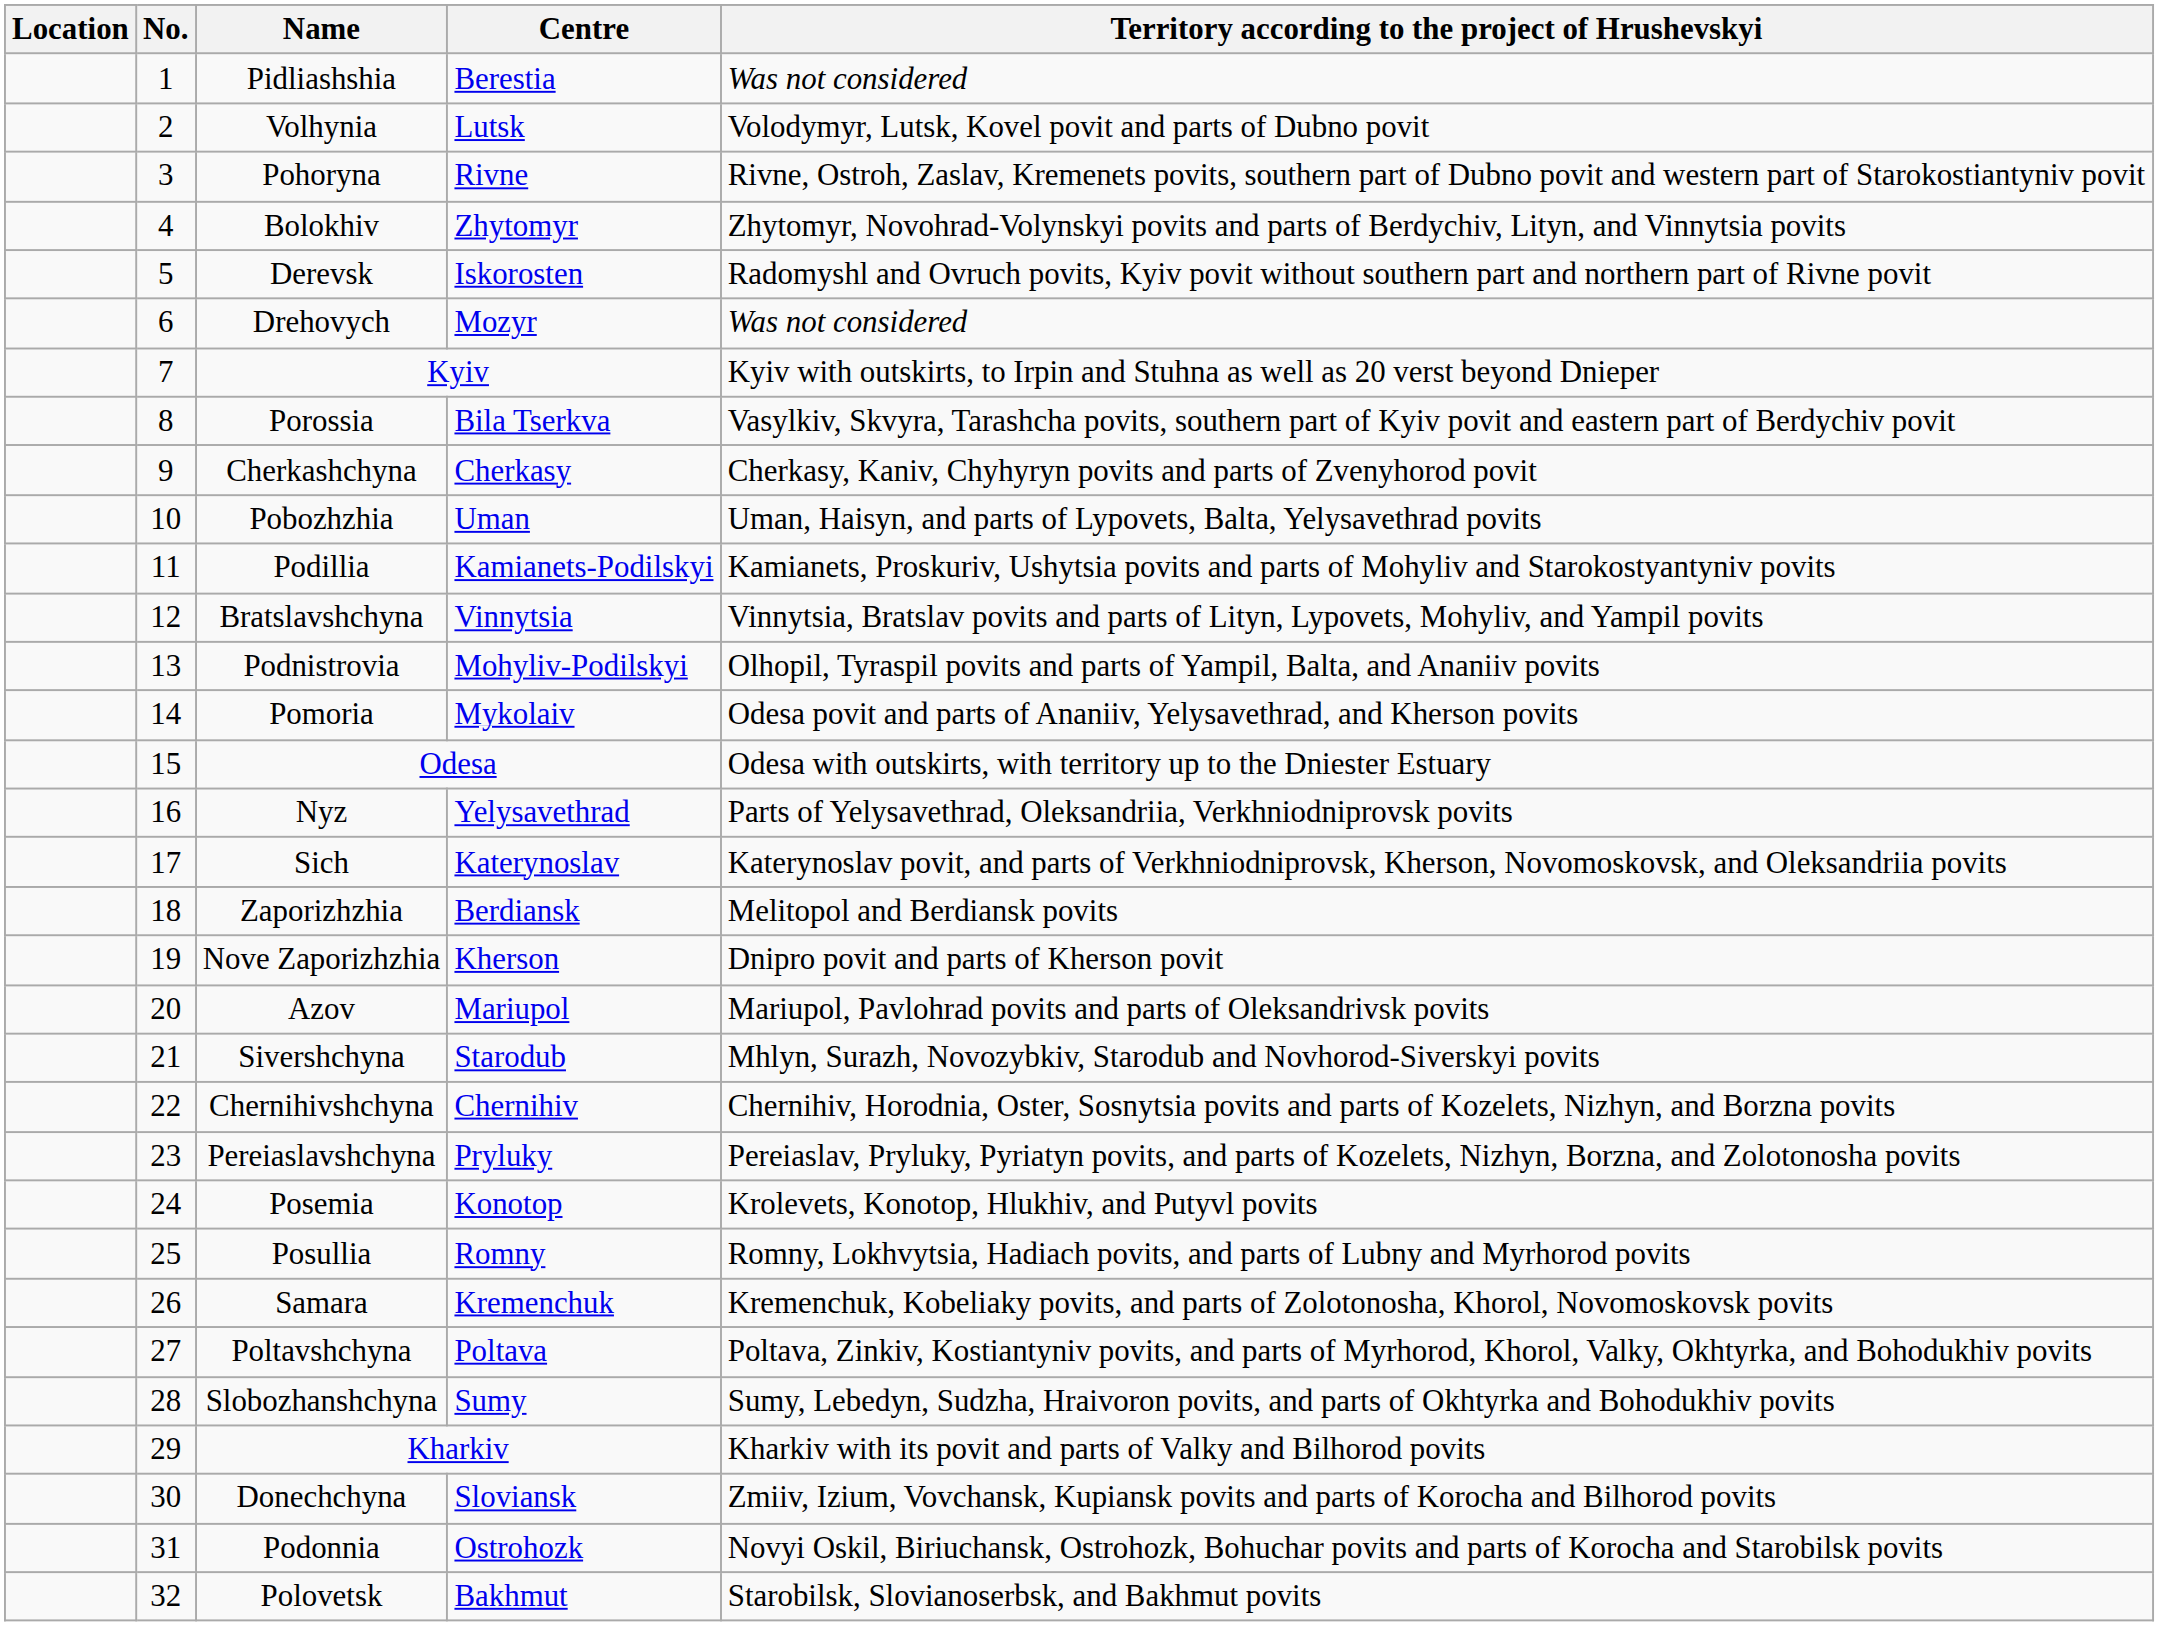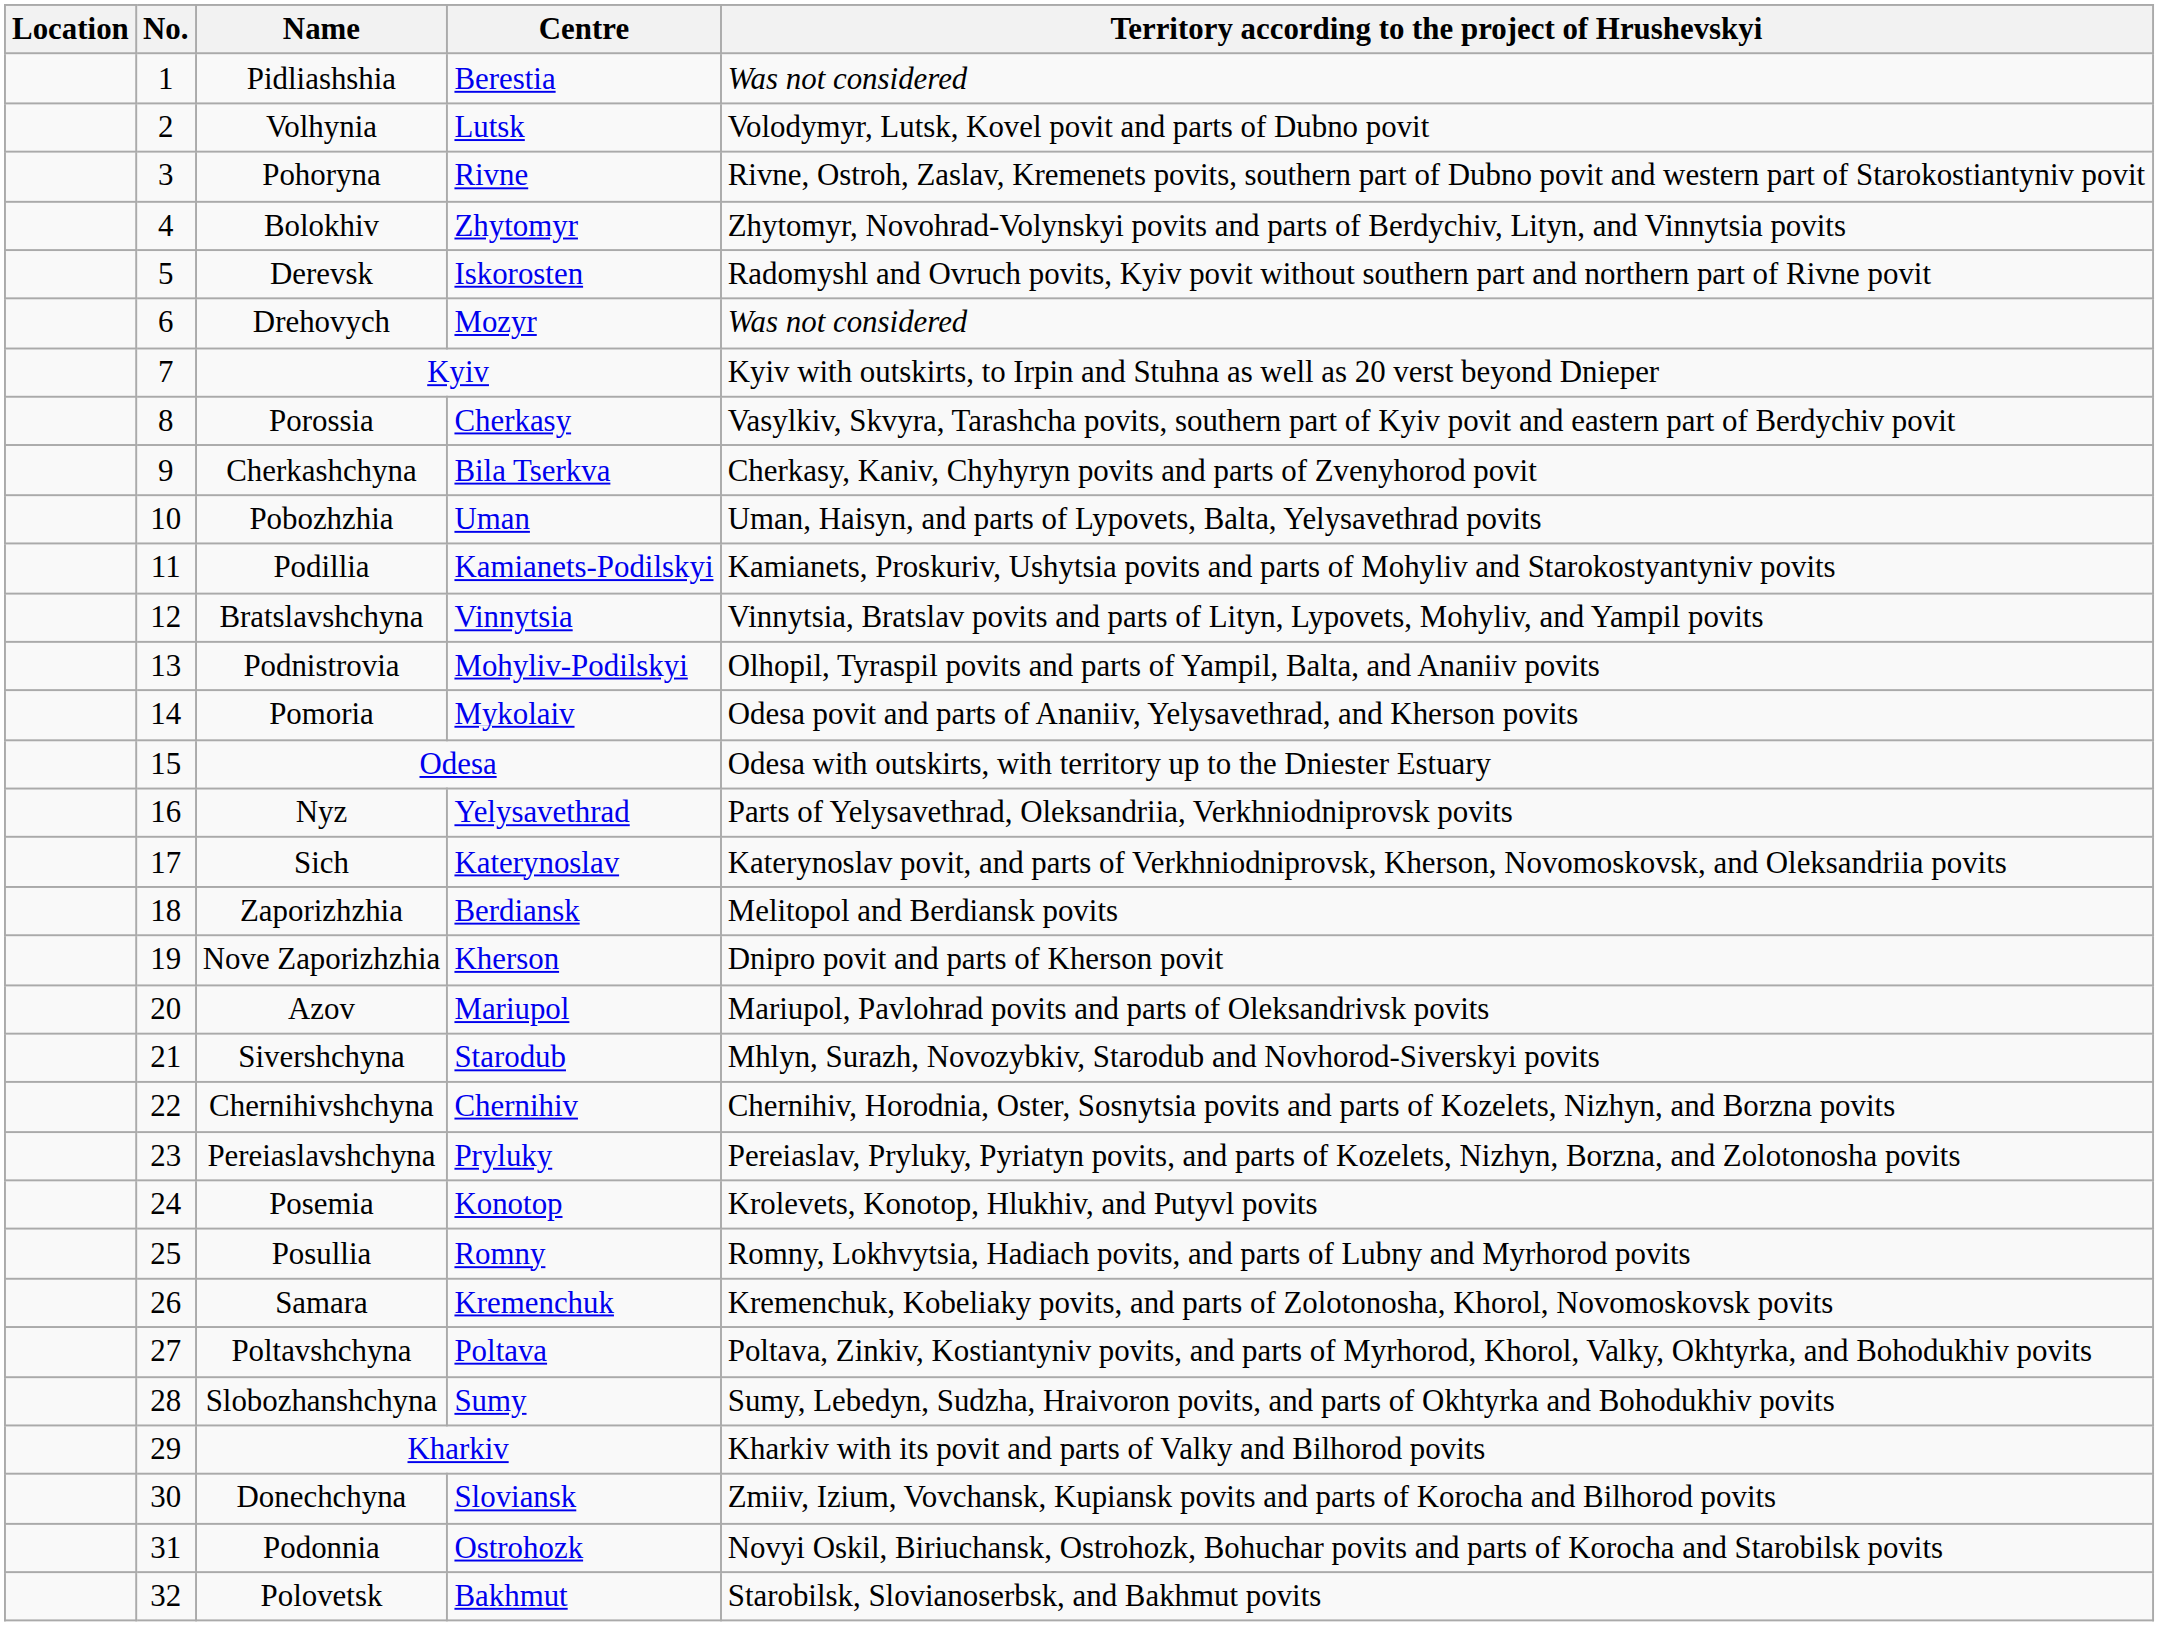 <table class="wikitable sortable" border="1" style="text-align:left">
 <tr>
 <th>Location</th>
 <th>No.</th>
 <th>Name</th>
 <th>Centre</th>
 <th>Territory according to the project of Hrushevskyi</th>
 </tr>
 <tr>
 <td></td>
 <td align="center">1</td>
 <td align="center">Pidliashshia</td>
 <td><a href='#'>Berestia</a></td>
 <td><em>Was not considered</em></td>
 </tr>
 <tr>
 <td></td>
 <td align="center">2</td>
 <td align="center">Volhynia</td>
 <td><a href='#'>Lutsk</a></td>
 <td>Volodymyr, Lutsk, Kovel povit and parts of Dubno povit</td>
 </tr>
 <tr>
 <td></td>
 <td align="center">3</td>
 <td align="center">Pohoryna</td>
 <td><a href='#'>Rivne</a></td>
 <td>Rivne, Ostroh, Zaslav, Kremenets povits, southern part of Dubno povit and western part of Starokostiantyniv povit</td>
 </tr>
 <tr>
 <td></td>
 <td align="center">4</td>
 <td align="center">Bolokhiv</td>
 <td><a href='#'>Zhytomyr</a></td>
 <td>Zhytomyr, Novohrad-Volynskyi povits and parts of Berdychiv, Lityn, and Vinnytsia povits</td>
 </tr>
 <tr>
 <td></td>
 <td align="center">5</td>
 <td align="center">Derevsk</td>
 <td><a href='#'>Iskorosten</a></td>
 <td>Radomyshl and Ovruch povits, Kyiv povit without southern part and northern part of Rivne povit</td>
 </tr>
 <tr>
 <td></td>
 <td align="center">6</td>
 <td align="center">Drehovych</td>
 <td><a href='#'>Mozyr</a></td>
 <td><em>Was not considered</em></td>
 </tr>
 <tr>
 <td></td>
 <td align="center">7</td>
 <td colspan="2" align="center"><a href='#'>Kyiv</a></td>
 <td>Kyiv with outskirts, to Irpin and Stuhna as well as 20 verst beyond Dnieper</td>
 </tr>
 <tr>
 <td></td>
 <td align="center">8</td>
 <td align="center">Porossia</td>
-<td><a href='#'>Bila Tserkva</a></td>
+<td><a href='#'>Cherkasy</a></td>
 <td>Vasylkiv, Skvyra, Tarashcha povits, southern part of Kyiv povit and eastern part of Berdychiv povit</td>
 </tr>
 <tr>
 <td></td>
 <td align="center">9</td>
 <td align="center">Cherkashchyna</td>
-<td><a href='#'>Cherkasy</a></td>
+<td><a href='#'>Bila Tserkva</a></td>
 <td>Cherkasy, Kaniv, Chyhyryn povits and parts of Zvenyhorod povit</td>
 </tr>
 <tr>
 <td></td>
 <td align="center">10</td>
 <td align="center">Pobozhzhia</td>
 <td><a href='#'>Uman</a></td>
 <td>Uman, Haisyn, and parts of Lypovets, Balta, Yelysavethrad povits</td>
 </tr>
 <tr>
 <td></td>
 <td align="center">11</td>
 <td align="center">Podillia</td>
 <td><a href='#'>Kamianets-Podilskyi</a></td>
 <td>Kamianets, Proskuriv, Ushytsia povits and parts of Mohyliv and Starokostyantyniv povits</td>
 </tr>
 <tr>
 <td></td>
 <td align="center">12</td>
 <td align="center">Bratslavshchyna</td>
 <td><a href='#'>Vinnytsia</a></td>
 <td>Vinnytsia, Bratslav povits and parts of Lityn, Lypovets, Mohyliv, and Yampil povits</td>
 </tr>
 <tr>
 <td></td>
 <td align="center">13</td>
 <td align="center">Podnistrovia</td>
 <td><a href='#'>Mohyliv-Podilskyi</a></td>
 <td>Olhopil, Tyraspil povits and parts of Yampil, Balta, and Ananiiv povits</td>
 </tr>
 <tr>
 <td></td>
 <td align="center">14</td>
 <td align="center">Pomoria</td>
 <td><a href='#'>Mykolaiv</a></td>
 <td>Odesa povit and parts of Ananiiv, Yelysavethrad, and Kherson povits</td>
 </tr>
 <tr>
 <td></td>
 <td align="center">15</td>
 <td colspan="2" align="center"><a href='#'>Odesa</a></td>
 <td>Odesa with outskirts, with territory up to the Dniester Estuary</td>
 </tr>
 <tr>
 <td></td>
 <td align="center">16</td>
 <td align="center">Nyz</td>
 <td><a href='#'>Yelysavethrad</a></td>
 <td>Parts of Yelysavethrad, Oleksandriia, Verkhniodniprovsk povits</td>
 </tr>
 <tr>
 <td></td>
 <td align="center">17</td>
 <td align="center">Sich</td>
 <td><a href='#'>Katerynoslav</a></td>
 <td>Katerynoslav povit, and parts of Verkhniodniprovsk, Kherson, Novomoskovsk, and Oleksandriia povits</td>
 </tr>
 <tr>
 <td></td>
 <td align="center">18</td>
 <td align="center">Zaporizhzhia</td>
 <td><a href='#'>Berdiansk</a></td>
 <td>Melitopol and Berdiansk povits</td>
 </tr>
 <tr>
 <td></td>
 <td align="center">19</td>
 <td align="center">Nove Zaporizhzhia</td>
 <td><a href='#'>Kherson</a></td>
 <td>Dnipro povit and parts of Kherson povit</td>
 </tr>
 <tr>
 <td></td>
 <td align="center">20</td>
 <td align="center">Azov</td>
 <td><a href='#'>Mariupol</a></td>
 <td>Mariupol, Pavlohrad povits and parts of Oleksandrivsk povits</td>
 </tr>
 <tr>
 <td></td>
 <td align="center">21</td>
 <td align="center">Sivershchyna</td>
 <td><a href='#'>Starodub</a></td>
 <td>Mhlyn, Surazh, Novozybkiv, Starodub and Novhorod-Siverskyi povits</td>
 </tr>
 <tr>
 <td></td>
 <td align="center">22</td>
 <td align="center">Chernihivshchyna</td>
 <td><a href='#'>Chernihiv</a></td>
 <td>Chernihiv, Horodnia, Oster, Sosnytsia povits and parts of Kozelets, Nizhyn, and Borzna povits</td>
 </tr>
 <tr>
 <td></td>
 <td align="center">23</td>
 <td align="center">Pereiaslavshchyna</td>
 <td><a href='#'>Pryluky</a></td>
 <td>Pereiaslav, Pryluky, Pyriatyn povits, and parts of Kozelets, Nizhyn, Borzna, and Zolotonosha povits</td>
 </tr>
 <tr>
 <td></td>
 <td align="center">24</td>
 <td align="center">Posemia</td>
 <td><a href='#'>Konotop</a></td>
 <td>Krolevets, Konotop, Hlukhiv, and Putyvl povits</td>
 </tr>
 <tr>
 <td></td>
 <td align="center">25</td>
 <td align="center">Posullia</td>
 <td><a href='#'>Romny</a></td>
 <td>Romny, Lokhvytsia, Hadiach povits, and parts of Lubny and Myrhorod povits</td>
 </tr>
 <tr>
 <td></td>
 <td align="center">26</td>
 <td align="center">Samara</td>
 <td><a href='#'>Kremenchuk</a></td>
 <td>Kremenchuk, Kobeliaky povits, and parts of Zolotonosha, Khorol, Novomoskovsk povits</td>
 </tr>
 <tr>
 <td></td>
 <td align="center">27</td>
 <td align="center">Poltavshchyna</td>
 <td><a href='#'>Poltava</a></td>
 <td>Poltava, Zinkiv, Kostiantyniv povits, and parts of Myrhorod, Khorol, Valky, Okhtyrka, and Bohodukhiv povits</td>
 </tr>
 <tr>
 <td></td>
 <td align="center">28</td>
 <td align="center">Slobozhanshchyna</td>
 <td><a href='#'>Sumy</a></td>
 <td>Sumy, Lebedyn, Sudzha, Hraivoron povits, and parts of Okhtyrka and Bohodukhiv povits</td>
 </tr>
 <tr>
 <td></td>
 <td align="center">29</td>
 <td colspan="2" align="center"><a href='#'>Kharkiv</a></td>
 <td>Kharkiv with its povit and parts of Valky and Bilhorod povits</td>
 </tr>
 <tr>
 <td></td>
 <td align="center">30</td>
 <td align="center">Donechchyna</td>
 <td><a href='#'>Sloviansk</a></td>
 <td>Zmiiv, Izium, Vovchansk, Kupiansk povits and parts of Korocha and Bilhorod povits</td>
 </tr>
 <tr>
 <td></td>
 <td align="center">31</td>
 <td align="center">Podonnia</td>
 <td><a href='#'>Ostrohozk</a></td>
 <td>Novyi Oskil, Biriuchansk, Ostrohozk, Bohuchar povits and parts of Korocha and Starobilsk povits</td>
 </tr>
 <tr>
 <td></td>
 <td align="center">32</td>
 <td align="center">Polovetsk</td>
 <td><a href='#'>Bakhmut</a></td>
 <td>Starobilsk, Slovianoserbsk, and Bakhmut povits</td>
 </tr>
 </table>
